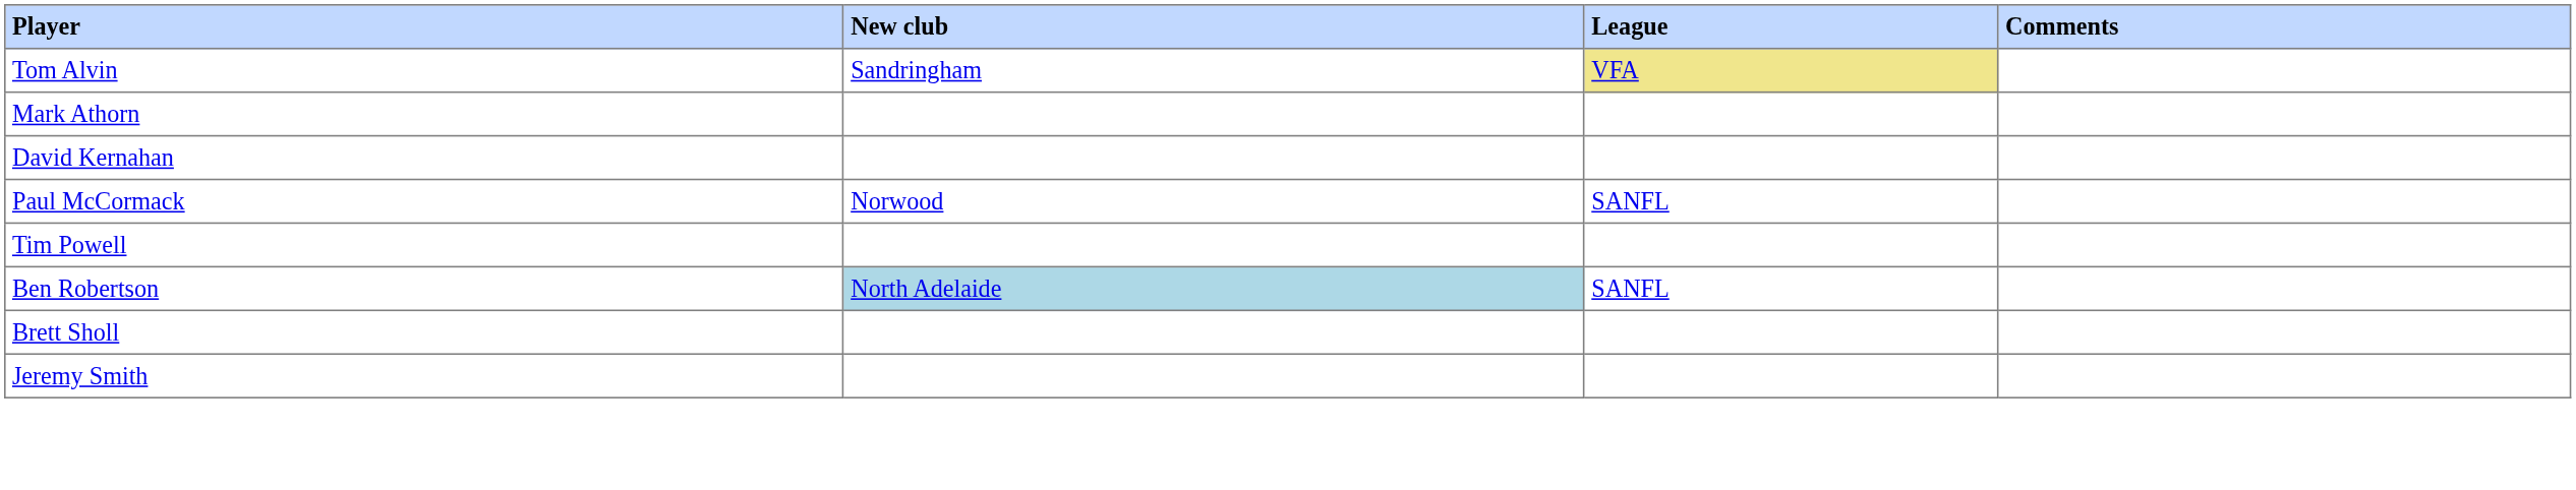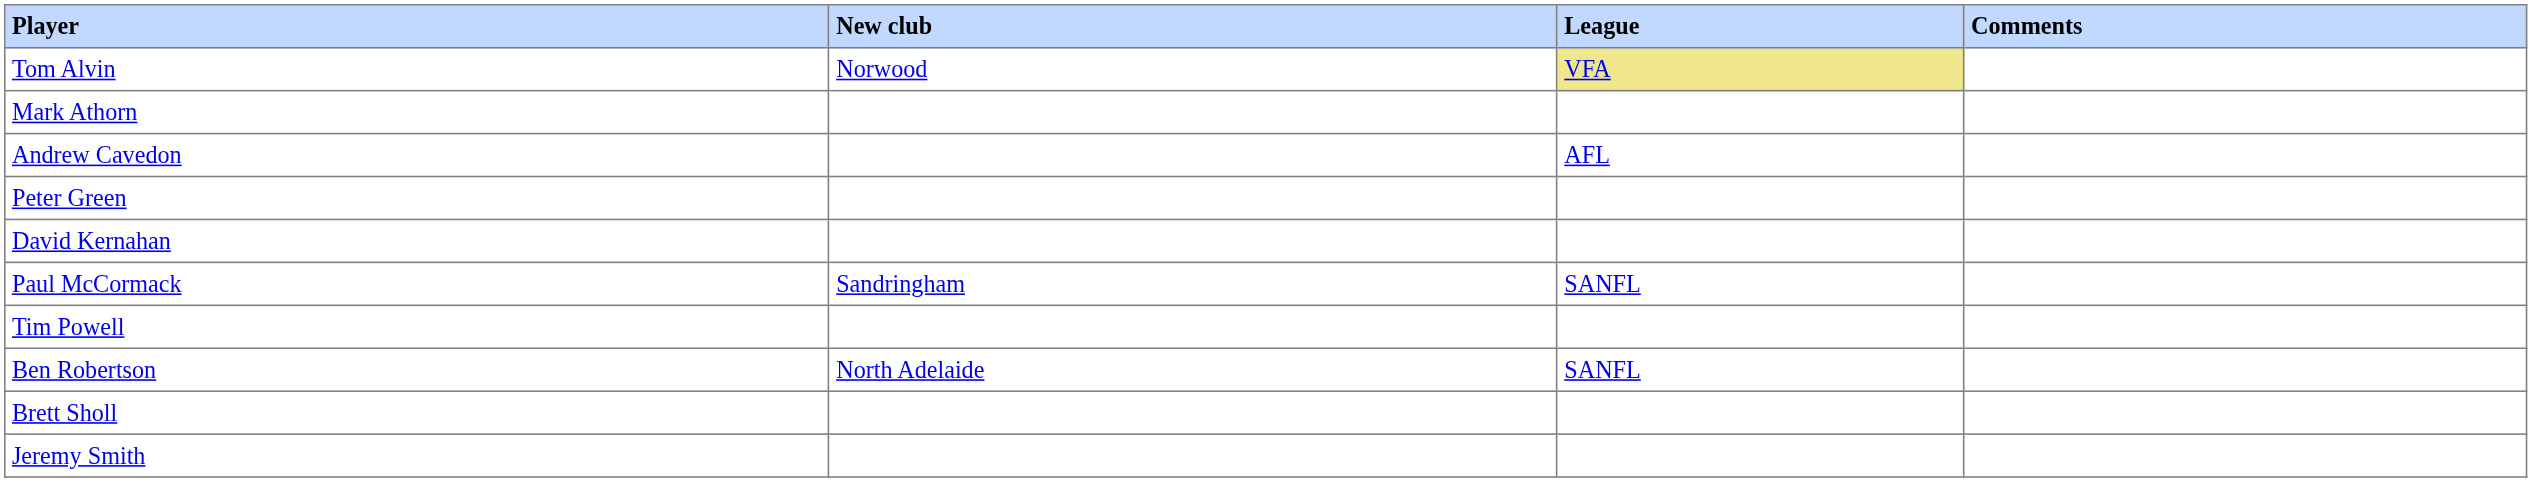 <table border="1" cellpadding="4" cellspacing="0"  style="text-align:left; font-size:95%; border-collapse:collapse; width:80%;">
 <tr style="background:#C1D8FF;">
 <th>Player</th>
 <th>New club</th>
 <th>League</th>
 <th>Comments</th>
 </tr>
 <tr>
 <td> <a href='#'>Tom Alvin</a></td>
-<td><a href='#'>Sandringham</a></td>
+<td><a href='#'>Norwood</a></td>
 <td style="background: khaki;"><a href='#'>VFA</a></td>
 <td></td>
 </tr>
 <tr>
 <td> <a href='#'>Mark Athorn</a></td>
+<td></td>
+<td></td>
+<td></td>
+</tr>
+<tr>
+<td> <a href='#'>Andrew Cavedon</a></td>
+<td></td>
+<td><a href='#'>AFL</a></td>
+<td></td>
+</tr>
+<tr>
+<td> <a href='#'>Peter Green</a></td>
 <td></td>
 <td></td>
 <td></td>
 </tr>
 <tr>
 <td> <a href='#'>David Kernahan</a></td>
 <td></td>
 <td></td>
 <td></td>
 </tr>
 <tr>
 <td> <a href='#'>Paul McCormack</a></td>
-<td><a href='#'>Norwood</a></td>
+<td><a href='#'>Sandringham</a></td>
 <td><a href='#'>SANFL</a></td>
 <td></td>
 </tr>
 <tr>
 <td> <a href='#'>Tim Powell</a></td>
 <td></td>
 <td></td>
 <td></td>
 </tr>
 <tr>
 <td> <a href='#'>Ben Robertson</a></td>
-<td style="background: lightblue;"><a href='#'>North Adelaide</a></td>
+<td><a href='#'>North Adelaide</a></td>
 <td><a href='#'>SANFL</a></td>
 <td></td>
 </tr>
 <tr>
 <td> <a href='#'>Brett Sholl</a></td>
 <td></td>
 <td></td>
 <td></td>
 </tr>
 <tr>
 <td> <a href='#'>Jeremy Smith</a></td>
 <td></td>
 <td></td>
 <td></td>
 </tr>
 </table>
